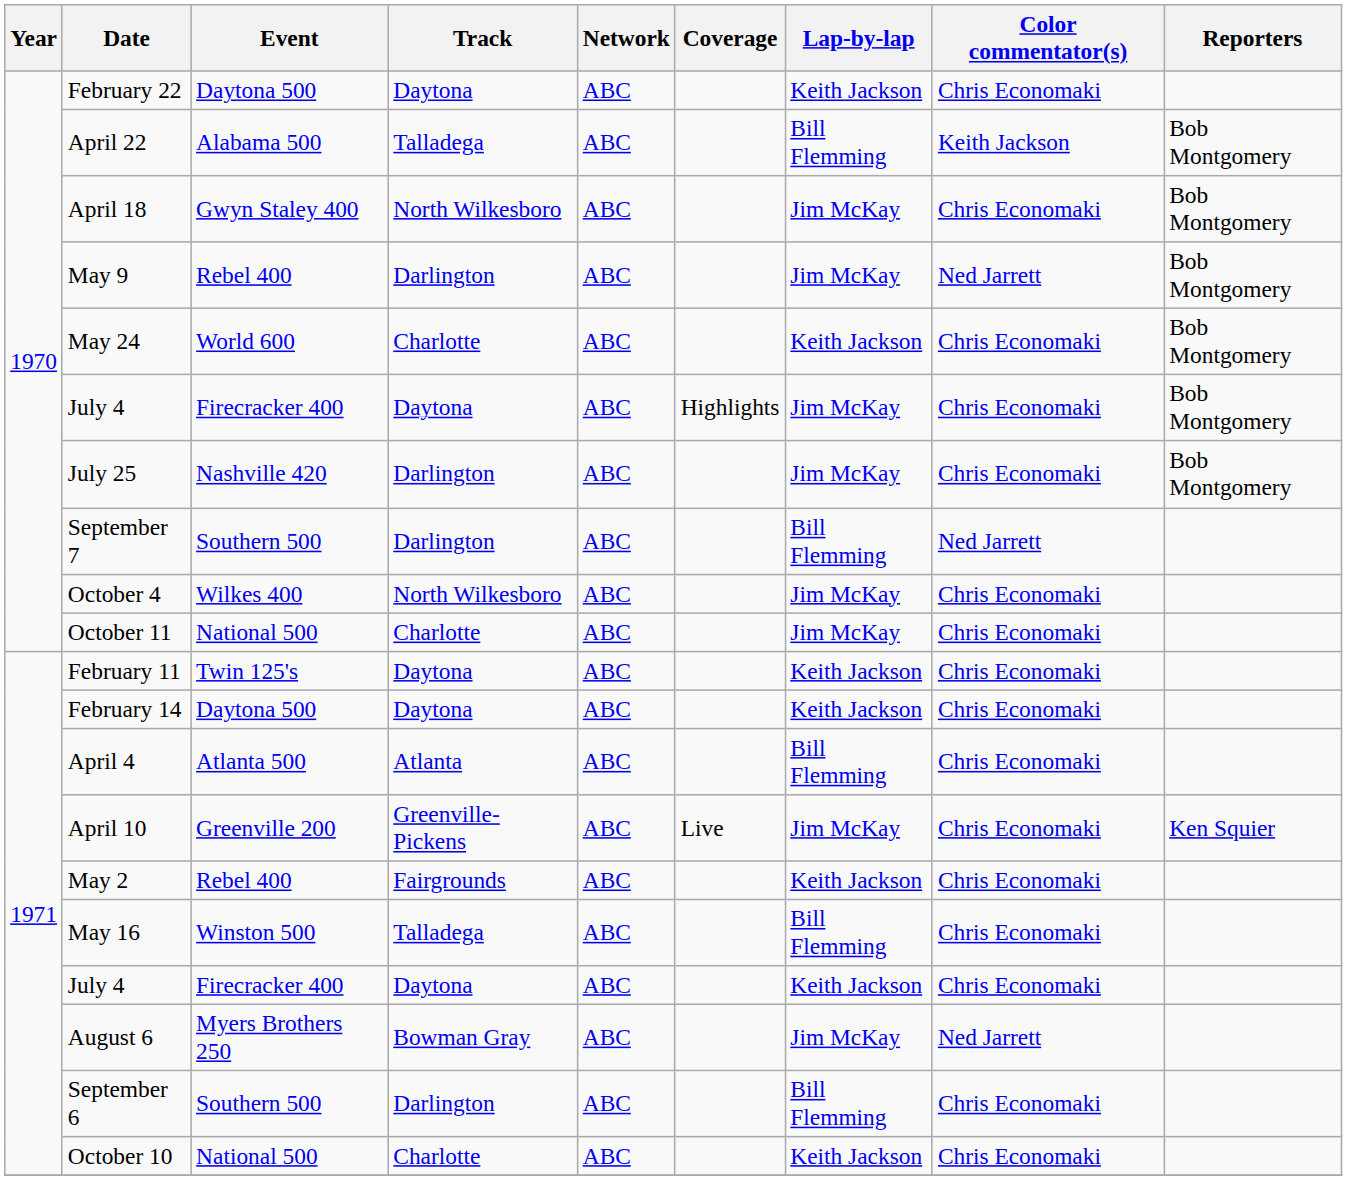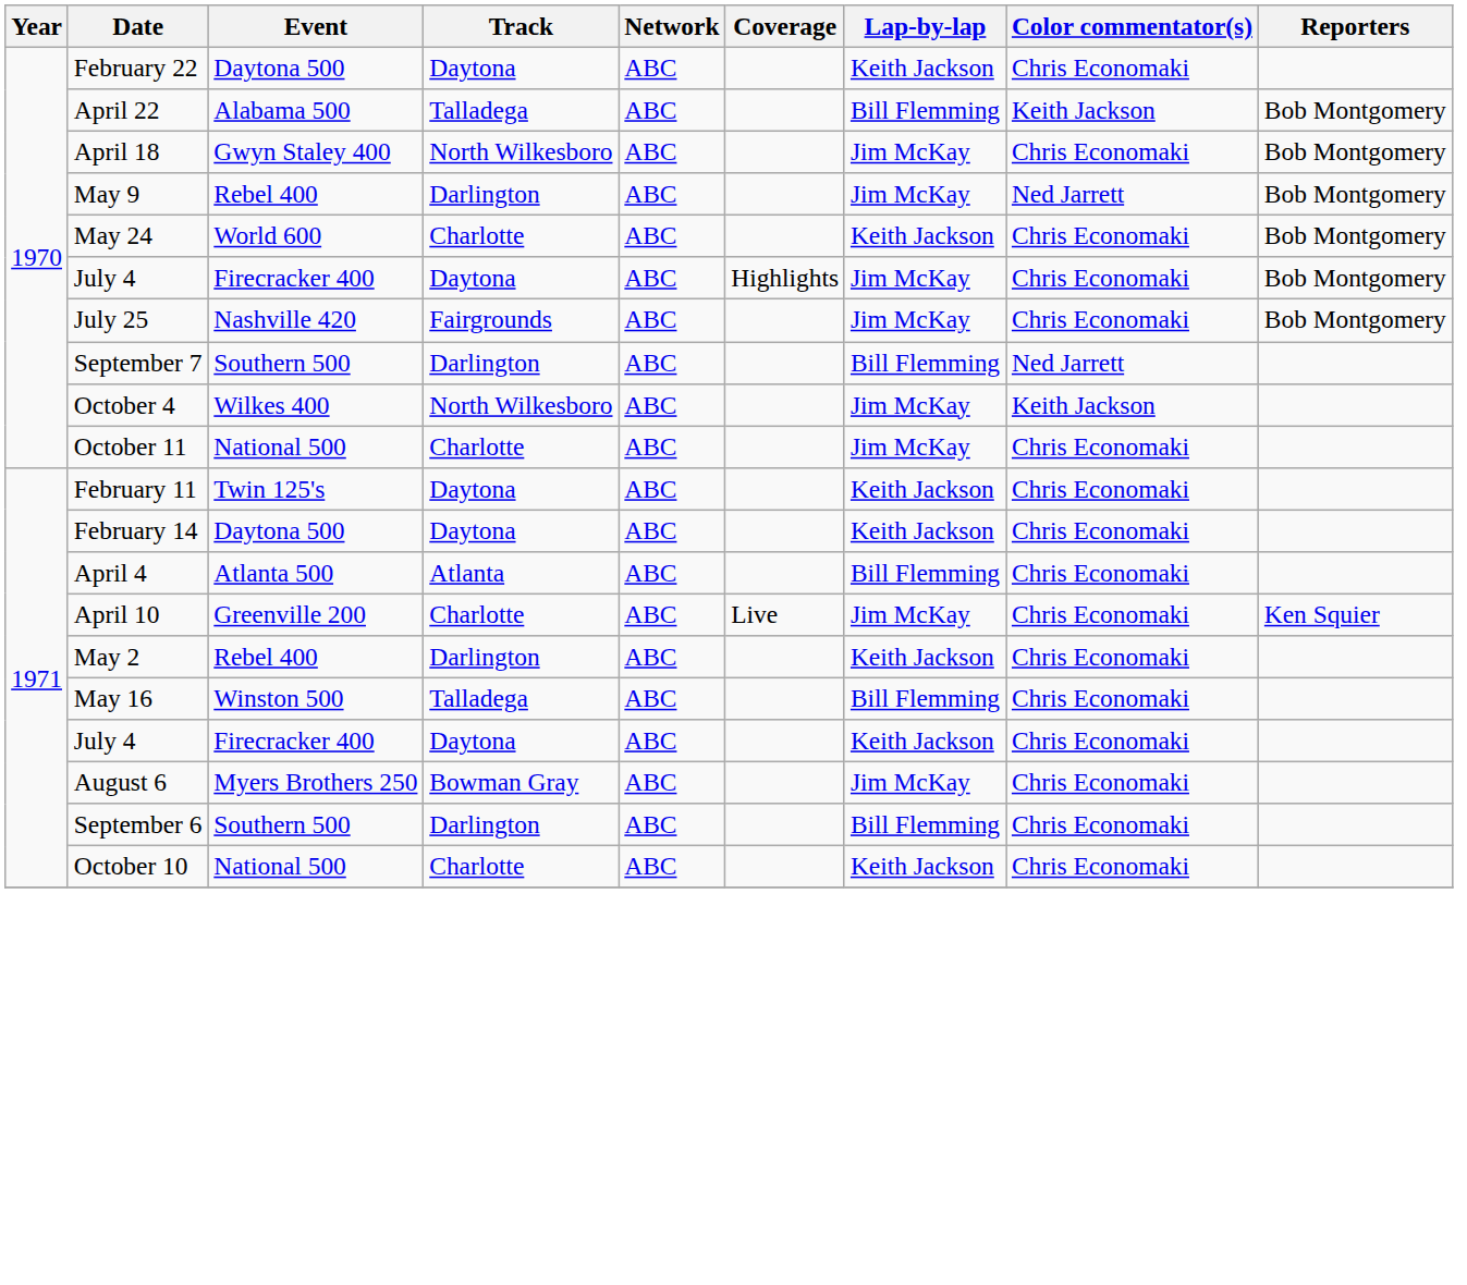 <table class="wikitable" style="font-size: 95%;">
 <tr>
 <th>Year</th>
 <th>Date</th>
 <th>Event</th>
 <th>Track</th>
 <th>Network</th>
 <th>Coverage</th>
 <th><a href='#'>Lap-by-lap</a></th>
 <th><a href='#'>Color commentator(s)</a></th>
 <th>Reporters</th>
 </tr>
 <tr>
 <td rowspan=10><a href='#'>1970</a></td>
 <td>February 22</td>
 <td><a href='#'>Daytona 500</a></td>
 <td><a href='#'>Daytona</a></td>
 <td><a href='#'>ABC</a></td>
 <td></td>
 <td><a href='#'>Keith Jackson</a></td>
 <td><a href='#'>Chris Economaki</a></td>
 <td></td>
 </tr>
 <tr>
 <td>April 22</td>
 <td><a href='#'>Alabama 500</a></td>
 <td><a href='#'>Talladega</a></td>
 <td><a href='#'>ABC</a></td>
 <td></td>
 <td><a href='#'>Bill Flemming</a></td>
 <td><a href='#'>Keith Jackson</a></td>
 <td>Bob Montgomery</td>
 </tr>
 <tr>
 <td>April 18</td>
 <td><a href='#'>Gwyn Staley 400</a></td>
 <td><a href='#'>North Wilkesboro</a></td>
 <td><a href='#'>ABC</a></td>
 <td></td>
 <td><a href='#'>Jim McKay</a></td>
 <td><a href='#'>Chris Economaki</a></td>
 <td>Bob Montgomery</td>
 </tr>
 <tr>
 <td>May 9</td>
 <td><a href='#'>Rebel 400</a></td>
 <td><a href='#'>Darlington</a></td>
 <td><a href='#'>ABC</a></td>
 <td></td>
 <td><a href='#'>Jim McKay</a></td>
 <td><a href='#'>Ned Jarrett</a></td>
 <td>Bob Montgomery</td>
 </tr>
 <tr>
 <td>May 24</td>
 <td><a href='#'>World 600</a></td>
 <td><a href='#'>Charlotte</a></td>
 <td><a href='#'>ABC</a></td>
 <td></td>
 <td><a href='#'>Keith Jackson</a></td>
 <td><a href='#'>Chris Economaki</a></td>
 <td>Bob Montgomery</td>
 </tr>
 <tr>
 <td>July 4</td>
 <td><a href='#'>Firecracker 400</a></td>
 <td><a href='#'>Daytona</a></td>
 <td><a href='#'>ABC</a></td>
 <td>Highlights</td>
 <td><a href='#'>Jim McKay</a></td>
 <td><a href='#'>Chris Economaki</a></td>
 <td>Bob Montgomery</td>
 </tr>
 <tr>
 <td>July 25</td>
 <td><a href='#'>Nashville 420</a></td>
-<td><a href='#'>Darlington</a></td>
+<td><a href='#'>Fairgrounds</a></td>
 <td><a href='#'>ABC</a></td>
 <td></td>
 <td><a href='#'>Jim McKay</a></td>
 <td><a href='#'>Chris Economaki</a></td>
 <td>Bob Montgomery</td>
 </tr>
 <tr>
 <td>September 7</td>
 <td><a href='#'>Southern 500</a></td>
 <td><a href='#'>Darlington</a></td>
 <td><a href='#'>ABC</a></td>
 <td></td>
 <td><a href='#'>Bill Flemming</a></td>
 <td><a href='#'>Ned Jarrett</a></td>
 <td></td>
 </tr>
 <tr>
 <td>October 4</td>
 <td><a href='#'>Wilkes 400</a></td>
 <td><a href='#'>North Wilkesboro</a></td>
 <td><a href='#'>ABC</a></td>
 <td></td>
 <td><a href='#'>Jim McKay</a></td>
-<td><a href='#'>Chris Economaki</a></td>
+<td><a href='#'>Keith Jackson</a></td>
 <td></td>
 </tr>
 <tr>
 <td>October 11</td>
 <td><a href='#'>National 500</a></td>
 <td><a href='#'>Charlotte</a></td>
 <td><a href='#'>ABC</a></td>
 <td></td>
 <td><a href='#'>Jim McKay</a></td>
 <td><a href='#'>Chris Economaki</a></td>
 <td></td>
 </tr>
 <tr>
 <td rowspan=10><a href='#'>1971</a></td>
 <td>February 11</td>
 <td><a href='#'>Twin 125's</a></td>
 <td><a href='#'>Daytona</a></td>
 <td><a href='#'>ABC</a></td>
 <td></td>
 <td><a href='#'>Keith Jackson</a></td>
 <td><a href='#'>Chris Economaki</a></td>
 <td></td>
 </tr>
 <tr>
 <td>February 14</td>
 <td><a href='#'>Daytona 500</a></td>
 <td><a href='#'>Daytona</a></td>
 <td><a href='#'>ABC</a></td>
 <td></td>
 <td><a href='#'>Keith Jackson</a></td>
 <td><a href='#'>Chris Economaki</a></td>
 <td></td>
 </tr>
 <tr>
 <td>April 4</td>
 <td><a href='#'>Atlanta 500</a></td>
 <td><a href='#'>Atlanta</a></td>
 <td><a href='#'>ABC</a></td>
 <td></td>
 <td><a href='#'>Bill Flemming</a></td>
 <td><a href='#'>Chris Economaki</a></td>
 <td></td>
 </tr>
 <tr>
 <td>April 10</td>
 <td><a href='#'>Greenville 200</a></td>
-<td><a href='#'>Greenville-Pickens</a></td>
+<td><a href='#'>Charlotte</a></td>
 <td><a href='#'>ABC</a></td>
 <td>Live</td>
 <td><a href='#'>Jim McKay</a></td>
 <td><a href='#'>Chris Economaki</a></td>
 <td><a href='#'>Ken Squier</a></td>
 </tr>
 <tr>
 <td>May 2</td>
 <td><a href='#'>Rebel 400</a></td>
-<td><a href='#'>Fairgrounds</a></td>
+<td><a href='#'>Darlington</a></td>
 <td><a href='#'>ABC</a></td>
 <td></td>
 <td><a href='#'>Keith Jackson</a></td>
 <td><a href='#'>Chris Economaki</a></td>
 <td></td>
 </tr>
 <tr>
 <td>May 16</td>
 <td><a href='#'>Winston 500</a></td>
 <td><a href='#'>Talladega</a></td>
 <td><a href='#'>ABC</a></td>
 <td></td>
 <td><a href='#'>Bill Flemming</a></td>
 <td><a href='#'>Chris Economaki</a></td>
 <td></td>
 </tr>
 <tr>
 <td>July 4</td>
 <td><a href='#'>Firecracker 400</a></td>
 <td><a href='#'>Daytona</a></td>
 <td><a href='#'>ABC</a></td>
 <td></td>
 <td><a href='#'>Keith Jackson</a></td>
 <td><a href='#'>Chris Economaki</a></td>
 <td></td>
 </tr>
 <tr>
 <td>August 6</td>
 <td><a href='#'>Myers Brothers 250</a></td>
 <td><a href='#'>Bowman Gray</a></td>
 <td><a href='#'>ABC</a></td>
 <td></td>
 <td><a href='#'>Jim McKay</a></td>
-<td><a href='#'>Ned Jarrett</a></td>
+<td><a href='#'>Chris Economaki</a></td>
 <td></td>
 </tr>
 <tr>
 <td>September 6</td>
 <td><a href='#'>Southern 500</a></td>
 <td><a href='#'>Darlington</a></td>
 <td><a href='#'>ABC</a></td>
 <td></td>
 <td><a href='#'>Bill Flemming</a></td>
 <td><a href='#'>Chris Economaki</a></td>
 <td></td>
 </tr>
 <tr>
 <td>October 10</td>
 <td><a href='#'>National 500</a></td>
 <td><a href='#'>Charlotte</a></td>
 <td><a href='#'>ABC</a></td>
 <td></td>
 <td><a href='#'>Keith Jackson</a></td>
 <td><a href='#'>Chris Economaki</a></td>
 <td></td>
 </tr>
 <tr>
 </tr>
 </table>
